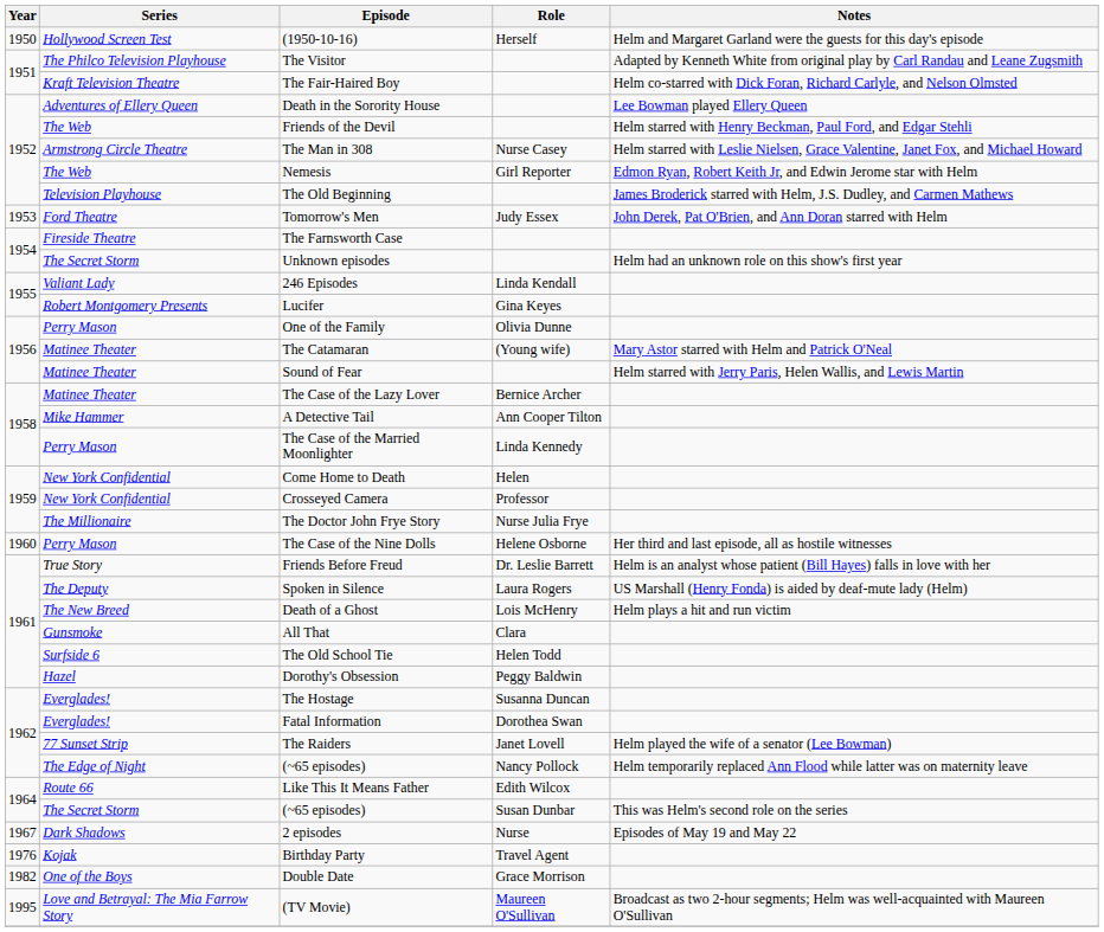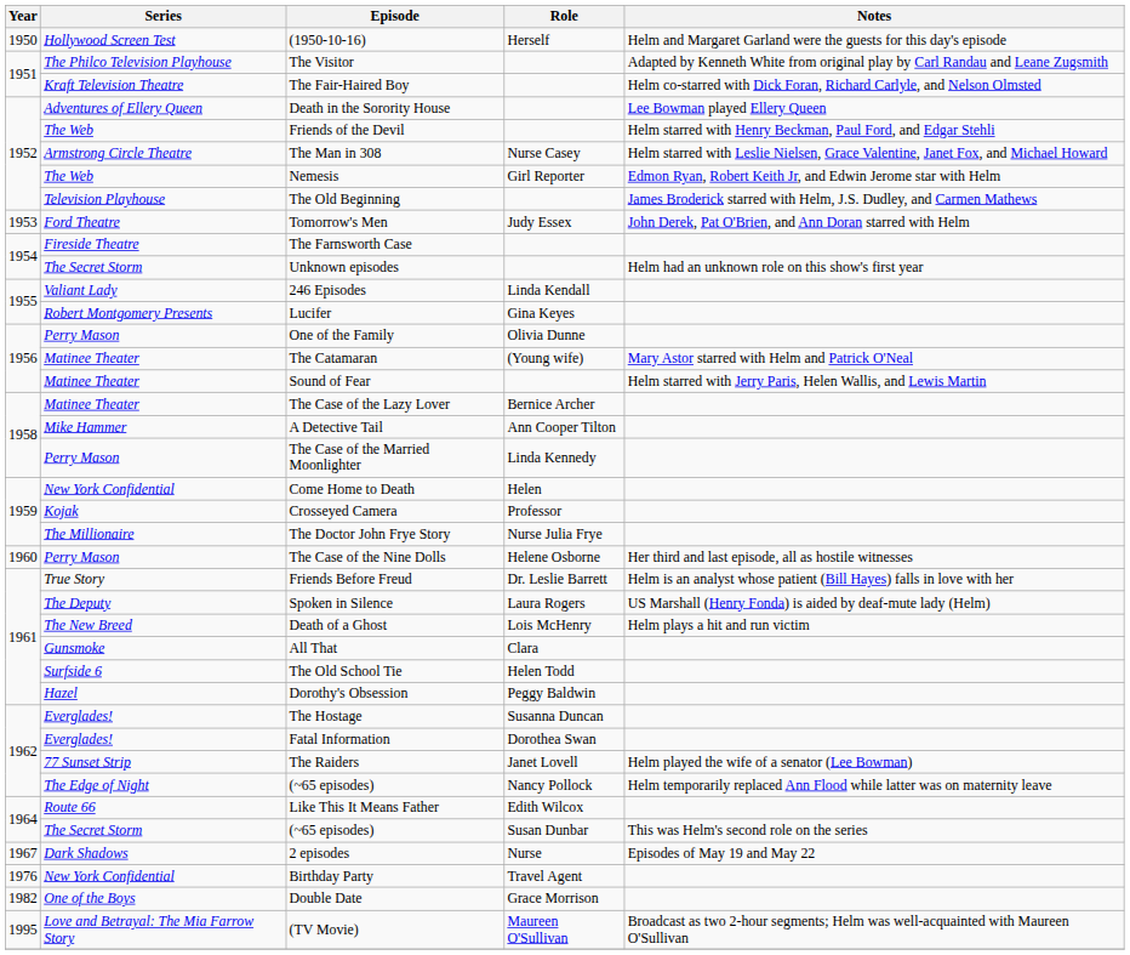 <table class="wikitable sortable plainrowheaders">
 <tr>
 <th scope="col">Year</th>
 <th scope="col">Series</th>
 <th scope="col">Episode</th>
 <th scope="col">Role</th>
 <th scope="col">Notes</th>
 </tr>
 <tr>
 <td>1950</td>
 <td><em><a href='#'>Hollywood Screen Test</a></em></td>
 <td>(1950-10-16)</td>
 <td>Herself</td>
 <td>Helm and Margaret Garland were the guests for this day's episode</td>
 </tr>
 <tr>
 <td rowspan=2>1951</td>
 <td><em><a href='#'>The Philco Television Playhouse</a></em></td>
 <td>The Visitor</td>
 <td></td>
 <td>Adapted by Kenneth White from original play by <a href='#'>Carl Randau</a> and <a href='#'>Leane Zugsmith</a></td>
 </tr>
 <tr>
 <td><em><a href='#'>Kraft Television Theatre</a></em></td>
 <td>The Fair-Haired Boy</td>
 <td></td>
 <td>Helm co-starred with <a href='#'>Dick Foran</a>, <a href='#'>Richard Carlyle</a>, and <a href='#'>Nelson Olmsted</a></td>
 </tr>
 <tr>
 <td rowspan=5>1952</td>
 <td><em><a href='#'>Adventures of Ellery Queen</a></em></td>
 <td>Death in the Sorority House</td>
 <td></td>
 <td><a href='#'>Lee Bowman</a> played <a href='#'>Ellery Queen</a></td>
 </tr>
 <tr>
 <td><em><a href='#'>The Web</a></em></td>
 <td>Friends of the Devil</td>
 <td></td>
 <td>Helm starred with <a href='#'>Henry Beckman</a>, <a href='#'>Paul Ford</a>, and <a href='#'>Edgar Stehli</a></td>
 </tr>
 <tr>
 <td><em><a href='#'>Armstrong Circle Theatre</a></em></td>
 <td>The Man in 308</td>
 <td>Nurse Casey</td>
 <td>Helm starred with <a href='#'>Leslie Nielsen</a>, <a href='#'>Grace Valentine</a>, <a href='#'>Janet Fox</a>, and <a href='#'>Michael Howard</a></td>
 </tr>
 <tr>
 <td><em><a href='#'>The Web</a></em></td>
 <td>Nemesis</td>
 <td>Girl Reporter</td>
 <td><a href='#'>Edmon Ryan</a>, <a href='#'>Robert Keith Jr</a>, and Edwin Jerome star with Helm</td>
 </tr>
 <tr>
 <td><em><a href='#'>Television Playhouse</a></em></td>
 <td>The Old Beginning</td>
 <td></td>
 <td><a href='#'>James Broderick</a> starred with Helm, J.S. Dudley, and <a href='#'>Carmen Mathews</a></td>
 </tr>
 <tr>
 <td>1953</td>
 <td><em><a href='#'>Ford Theatre</a></em></td>
 <td>Tomorrow's Men</td>
 <td>Judy Essex</td>
 <td><a href='#'>John Derek</a>, <a href='#'>Pat O'Brien</a>, and <a href='#'>Ann Doran</a> starred with Helm</td>
 </tr>
 <tr>
 <td rowspan=2>1954</td>
 <td><em><a href='#'>Fireside Theatre</a></em></td>
 <td>The Farnsworth Case</td>
 <td></td>
 <td></td>
 </tr>
 <tr>
 <td><em><a href='#'>The Secret Storm</a></em></td>
 <td>Unknown episodes</td>
 <td></td>
 <td>Helm had an unknown role on this show's first year</td>
 </tr>
 <tr>
 <td rowspan=2>1955</td>
 <td><em><a href='#'>Valiant Lady</a></em></td>
 <td>246 Episodes</td>
 <td>Linda Kendall</td>
 <td></td>
 </tr>
 <tr>
 <td><em><a href='#'>Robert Montgomery Presents</a></em></td>
 <td>Lucifer</td>
 <td>Gina Keyes</td>
 <td></td>
 </tr>
 <tr>
 <td rowspan=3>1956</td>
 <td><em><a href='#'>Perry Mason</a></em></td>
 <td>One of the Family</td>
 <td>Olivia Dunne</td>
 <td></td>
 </tr>
 <tr>
 <td><em><a href='#'>Matinee Theater</a></em></td>
 <td>The Catamaran</td>
 <td>(Young wife)</td>
 <td><a href='#'>Mary Astor</a> starred with Helm and <a href='#'>Patrick O'Neal</a></td>
 </tr>
 <tr>
 <td><em><a href='#'>Matinee Theater</a></em></td>
 <td>Sound of Fear</td>
 <td></td>
 <td>Helm starred with <a href='#'>Jerry Paris</a>, Helen Wallis, and <a href='#'>Lewis Martin</a></td>
 </tr>
 <tr>
 <td rowspan=3>1958</td>
 <td><em><a href='#'>Matinee Theater</a></em></td>
 <td>The Case of the Lazy Lover</td>
 <td>Bernice Archer</td>
 <td></td>
 </tr>
 <tr>
 <td><em><a href='#'>Mike Hammer</a></em></td>
 <td>A Detective Tail</td>
 <td>Ann Cooper Tilton</td>
 <td></td>
 </tr>
 <tr>
 <td><em><a href='#'>Perry Mason</a></em></td>
 <td>The Case of the Married Moonlighter</td>
 <td>Linda Kennedy</td>
 <td></td>
 </tr>
 <tr>
 <td rowspan=3>1959</td>
 <td><em><a href='#'>New York Confidential</a></em></td>
 <td>Come Home to Death</td>
 <td>Helen</td>
 <td></td>
 </tr>
 <tr>
-<td><em><a href='#'>New York Confidential</a></em></td>
+<td><em><a href='#'>Kojak</a></em></td>
 <td>Crosseyed Camera</td>
 <td>Professor</td>
 <td></td>
 </tr>
 <tr>
 <td><em><a href='#'>The Millionaire</a></em></td>
 <td>The Doctor John Frye Story</td>
 <td>Nurse Julia Frye</td>
 <td></td>
 </tr>
 <tr>
 <td>1960</td>
 <td><em><a href='#'>Perry Mason</a></em></td>
 <td>The Case of the Nine Dolls</td>
 <td>Helene Osborne</td>
 <td>Her third and last episode, all as hostile witnesses</td>
 </tr>
 <tr>
 <td rowspan=6>1961</td>
 <td><em>True Story</em></td>
 <td>Friends Before Freud</td>
 <td>Dr. Leslie Barrett</td>
 <td>Helm is an analyst whose patient (<a href='#'>Bill Hayes</a>) falls in love with her</td>
 </tr>
 <tr>
 <td><em><a href='#'>The Deputy</a></em></td>
 <td>Spoken in Silence</td>
 <td>Laura Rogers</td>
 <td>US Marshall (<a href='#'>Henry Fonda</a>) is aided by deaf-mute lady (Helm)</td>
 </tr>
 <tr>
 <td><em><a href='#'>The New Breed</a></em></td>
 <td>Death of a Ghost</td>
 <td>Lois McHenry</td>
 <td>Helm plays a hit and run victim</td>
 </tr>
 <tr>
 <td><em><a href='#'>Gunsmoke</a></em></td>
 <td>All That</td>
 <td>Clara</td>
 <td></td>
 </tr>
 <tr>
 <td><em><a href='#'>Surfside 6</a></em></td>
 <td>The Old School Tie</td>
 <td>Helen Todd</td>
 <td></td>
 </tr>
 <tr>
 <td><em><a href='#'>Hazel</a></em></td>
 <td>Dorothy's Obsession</td>
 <td>Peggy Baldwin</td>
 <td></td>
 </tr>
 <tr>
 <td rowspan=4>1962</td>
 <td><em><a href='#'>Everglades!</a></em></td>
 <td>The Hostage</td>
 <td>Susanna Duncan</td>
 <td></td>
 </tr>
 <tr>
 <td><em><a href='#'>Everglades!</a></em></td>
 <td>Fatal Information</td>
 <td>Dorothea Swan</td>
 <td></td>
 </tr>
 <tr>
 <td><em><a href='#'>77 Sunset Strip</a></em></td>
 <td>The Raiders</td>
 <td>Janet Lovell</td>
 <td>Helm played the wife of a senator (<a href='#'>Lee Bowman</a>)</td>
 </tr>
 <tr>
 <td><em><a href='#'>The Edge of Night</a></em></td>
 <td>(~65 episodes)</td>
 <td>Nancy Pollock</td>
 <td>Helm temporarily replaced <a href='#'>Ann Flood</a> while latter was on maternity leave</td>
 </tr>
 <tr>
 <td rowspan=2>1964</td>
 <td><em><a href='#'>Route 66</a></em></td>
 <td>Like This It Means Father</td>
 <td>Edith Wilcox</td>
 <td></td>
 </tr>
 <tr>
 <td><em><a href='#'>The Secret Storm</a></em></td>
 <td>(~65 episodes)</td>
 <td>Susan Dunbar</td>
 <td>This was Helm's second role on the series</td>
 </tr>
 <tr>
 <td>1967</td>
 <td><em><a href='#'>Dark Shadows</a></em></td>
 <td>2 episodes</td>
 <td>Nurse</td>
 <td>Episodes of May 19 and May 22</td>
 </tr>
 <tr>
 <td>1976</td>
-<td><em><a href='#'>Kojak</a></em></td>
+<td><em><a href='#'>New York Confidential</a></em></td>
 <td>Birthday Party</td>
 <td>Travel Agent</td>
 <td></td>
 </tr>
 <tr>
 <td>1982</td>
 <td><em><a href='#'>One of the Boys</a></em></td>
 <td>Double Date</td>
 <td>Grace Morrison</td>
 <td></td>
 </tr>
 <tr>
 <td>1995</td>
 <td><em><a href='#'>Love and Betrayal: The Mia Farrow Story</a></em></td>
 <td>(TV Movie)</td>
 <td><a href='#'>Maureen O'Sullivan</a></td>
 <td>Broadcast as two 2-hour segments; Helm was well-acquainted with Maureen O'Sullivan</td>
 </tr>
 <tr>
 </tr>
 </table>
